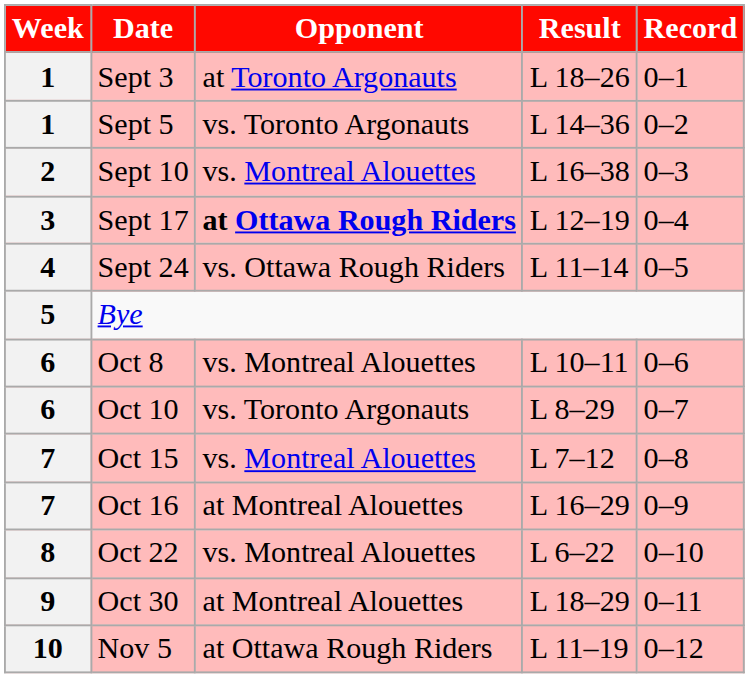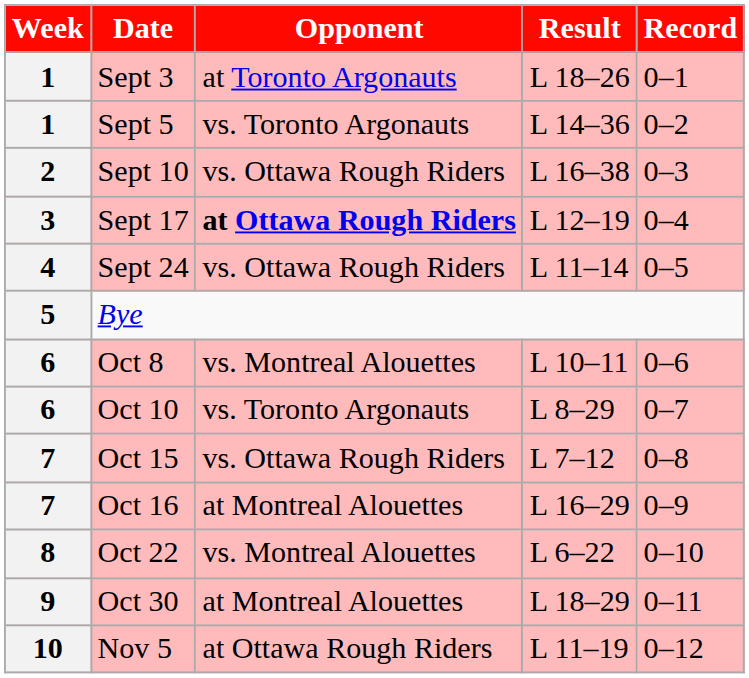 <table class="wikitable sortable">
 <tr>
 <th style="background:#FF0800;color:white;">Week</th>
 <th style="background:#FF0800;color:white;">Date</th>
 <th style="background:#FF0800;color:white;">Opponent</th>
 <th style="background:#FF0800;color:white;">Result</th>
 <th style="background:#FF0800;color:white;">Record</th>
 </tr>
 <tr style="background:#ffbbbb">
 <th>1</th>
 <td>Sept 3</td>
 <td>at <a href='#'>Toronto Argonauts</a></td>
 <td>L 18–26</td>
 <td>0–1</td>
 </tr>
 <tr style="background:#ffbbbb">
 <th>1</th>
 <td>Sept 5</td>
 <td>vs. Toronto Argonauts</td>
 <td>L 14–36</td>
 <td>0–2</td>
 </tr>
 <tr style="background:#ffbbbb">
 <th>2</th>
 <td>Sept 10</td>
-<td>vs. <a href='#'>Montreal Alouettes</a></td>
+<td>vs. Ottawa Rough Riders</td>
 <td>L 16–38</td>
 <td>0–3</td>
 </tr>
 <tr style="background:#ffbbbb">
 <th>3</th>
 <td>Sept 17</td>
 <td><strong>at <a href='#'>Ottawa Rough Riders</a></strong></td>
 <td>L 12–19</td>
 <td>0–4</td>
 </tr>
 <tr style="background:#ffbbbb">
 <th>4</th>
 <td>Sept 24</td>
 <td>vs. Ottawa Rough Riders</td>
 <td>L 11–14</td>
 <td>0–5</td>
 </tr>
 <tr>
 <th>5</th>
 <td colspan=7><em><a href='#'>Bye</a></em></td>
 </tr>
 <tr style="background:#ffbbbb">
 <th>6</th>
 <td>Oct 8</td>
 <td>vs. Montreal Alouettes</td>
 <td>L 10–11</td>
 <td>0–6</td>
 </tr>
 <tr style="background:#ffbbbb">
 <th>6</th>
 <td>Oct 10</td>
 <td>vs. Toronto Argonauts</td>
 <td>L 8–29</td>
 <td>0–7</td>
 </tr>
 <tr style="background:#ffbbbb">
 <th>7</th>
 <td>Oct 15</td>
-<td>vs. <a href='#'>Montreal Alouettes</a></td>
+<td>vs. Ottawa Rough Riders</td>
 <td>L 7–12</td>
 <td>0–8</td>
 </tr>
 <tr style="background:#ffbbbb">
 <th>7</th>
 <td>Oct 16</td>
 <td>at Montreal Alouettes</td>
 <td>L 16–29</td>
 <td>0–9</td>
 </tr>
 <tr style="background:#ffbbbb">
 <th>8</th>
 <td>Oct 22</td>
 <td>vs. Montreal Alouettes</td>
 <td>L 6–22</td>
 <td>0–10</td>
 </tr>
 <tr style="background:#ffbbbb">
 <th>9</th>
 <td>Oct 30</td>
 <td>at Montreal Alouettes</td>
 <td>L 18–29</td>
 <td>0–11</td>
 </tr>
 <tr style="background:#ffbbbb">
 <th>10</th>
 <td>Nov 5</td>
 <td>at Ottawa Rough Riders</td>
 <td>L 11–19</td>
 <td>0–12</td>
 </tr>
 </table>
